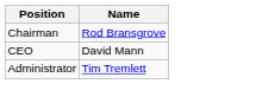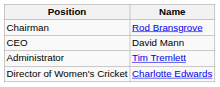 <table class="wikitable">
 <tr>
 <th>Position</th>
 <th>Name</th>
 </tr>
 <tr>
 <td>Chairman</td>
 <td><a href='#'>Rod Bransgrove</a></td>
 </tr>
 <tr>
 <td>CEO</td>
 <td>David Mann</td>
 </tr>
 <tr>
 <td>Administrator</td>
 <td><a href='#'>Tim Tremlett</a></td>
 </tr>
+<tr>
+<td>Director of Women's Cricket</td>
+<td><a href='#'>Charlotte Edwards</a></td>
+</tr>
 </table>
